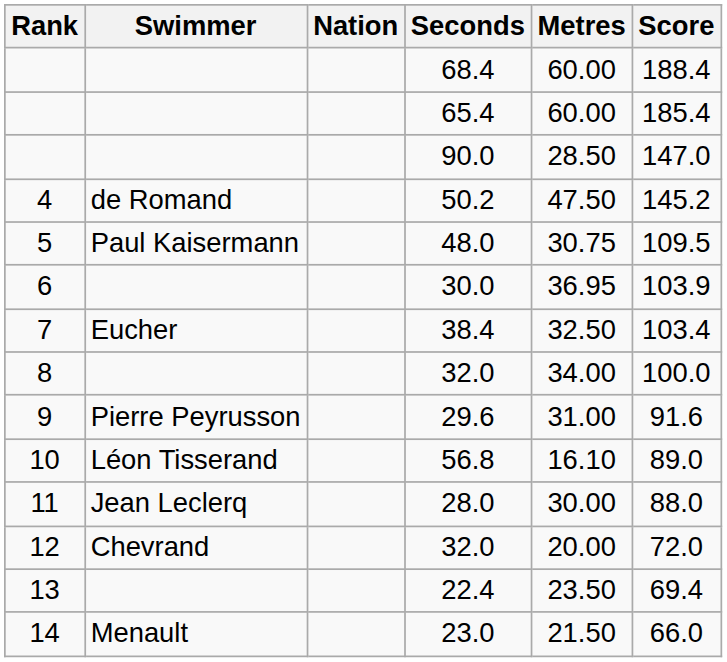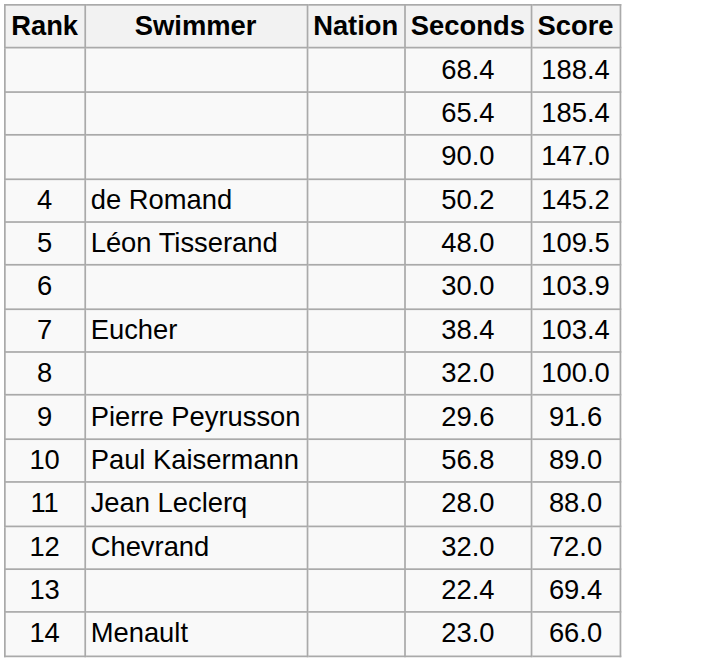 <table class="wikitable sortable" style="text-align:center">
 <tr>
 <th>Rank</th>
 <th>Swimmer</th>
 <th>Nation</th>
 <th>Seconds</th>
-<th>Metres</th>
 <th>Score</th>
 </tr>
 <tr>
 <td></td>
 <td align=left></td>
 <td align=left></td>
 <td>68.4</td>
-<td>60.00</td>
 <td>188.4</td>
 </tr>
 <tr>
 <td></td>
 <td align=left></td>
 <td align=left></td>
 <td>65.4</td>
-<td>60.00</td>
 <td>185.4</td>
 </tr>
 <tr>
 <td></td>
 <td align=left></td>
 <td align=left></td>
 <td>90.0</td>
-<td>28.50</td>
 <td>147.0</td>
 </tr>
 <tr>
 <td>4</td>
 <td align=left>de Romand</td>
 <td align=left></td>
 <td>50.2</td>
-<td>47.50</td>
 <td>145.2</td>
 </tr>
 <tr>
 <td>5</td>
-<td align=left>Paul Kaisermann</td>
+<td align=left>Léon Tisserand</td>
 <td align=left></td>
 <td>48.0</td>
-<td>30.75</td>
 <td>109.5</td>
 </tr>
 <tr>
 <td>6</td>
 <td align=left></td>
 <td align=left></td>
 <td>30.0</td>
-<td>36.95</td>
 <td>103.9</td>
 </tr>
 <tr>
 <td>7</td>
 <td align=left>Eucher</td>
 <td align=left></td>
 <td>38.4</td>
-<td>32.50</td>
 <td>103.4</td>
 </tr>
 <tr>
 <td>8</td>
 <td align=left></td>
 <td align=left></td>
 <td>32.0</td>
-<td>34.00</td>
 <td>100.0</td>
 </tr>
 <tr>
 <td>9</td>
 <td align=left>Pierre Peyrusson</td>
 <td align=left></td>
 <td>29.6</td>
-<td>31.00</td>
 <td>91.6</td>
 </tr>
 <tr>
 <td>10</td>
-<td align=left>Léon Tisserand</td>
+<td align=left>Paul Kaisermann</td>
 <td align=left></td>
 <td>56.8</td>
-<td>16.10</td>
 <td>89.0</td>
 </tr>
 <tr>
 <td>11</td>
 <td align=left>Jean Leclerq</td>
 <td align=left></td>
 <td>28.0</td>
-<td>30.00</td>
 <td>88.0</td>
 </tr>
 <tr>
 <td>12</td>
 <td align=left>Chevrand</td>
 <td align=left></td>
 <td>32.0</td>
-<td>20.00</td>
 <td>72.0</td>
 </tr>
 <tr>
 <td>13</td>
 <td align=left></td>
 <td align=left></td>
 <td>22.4</td>
-<td>23.50</td>
 <td>69.4</td>
 </tr>
 <tr>
 <td>14</td>
 <td align=left>Menault</td>
 <td align=left></td>
 <td>23.0</td>
-<td>21.50</td>
 <td>66.0</td>
 </tr>
 </table>
